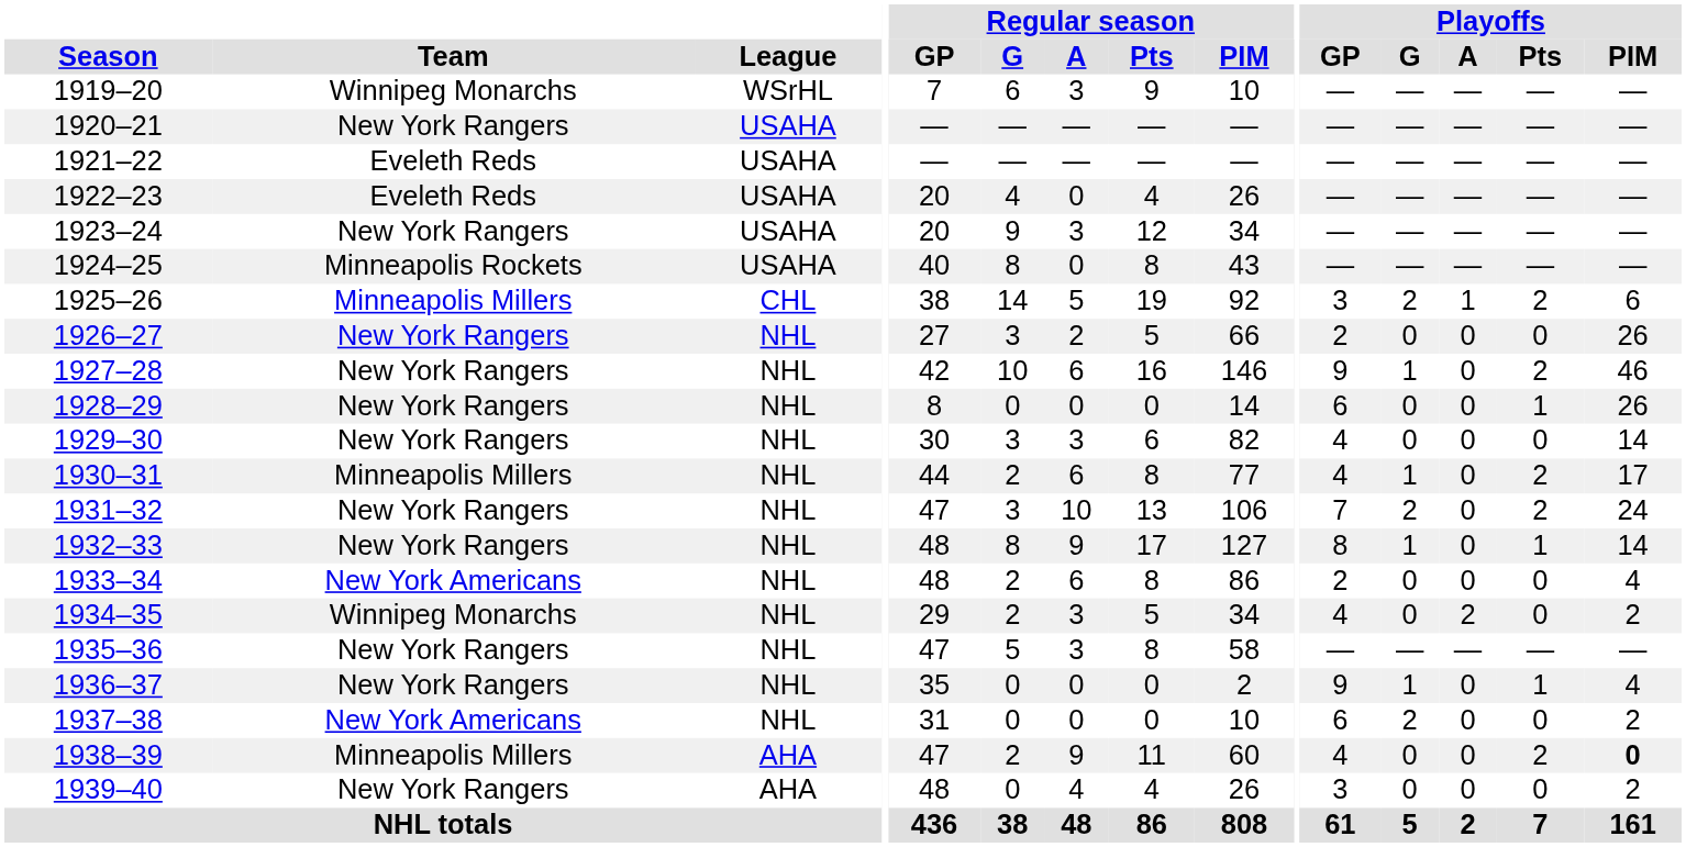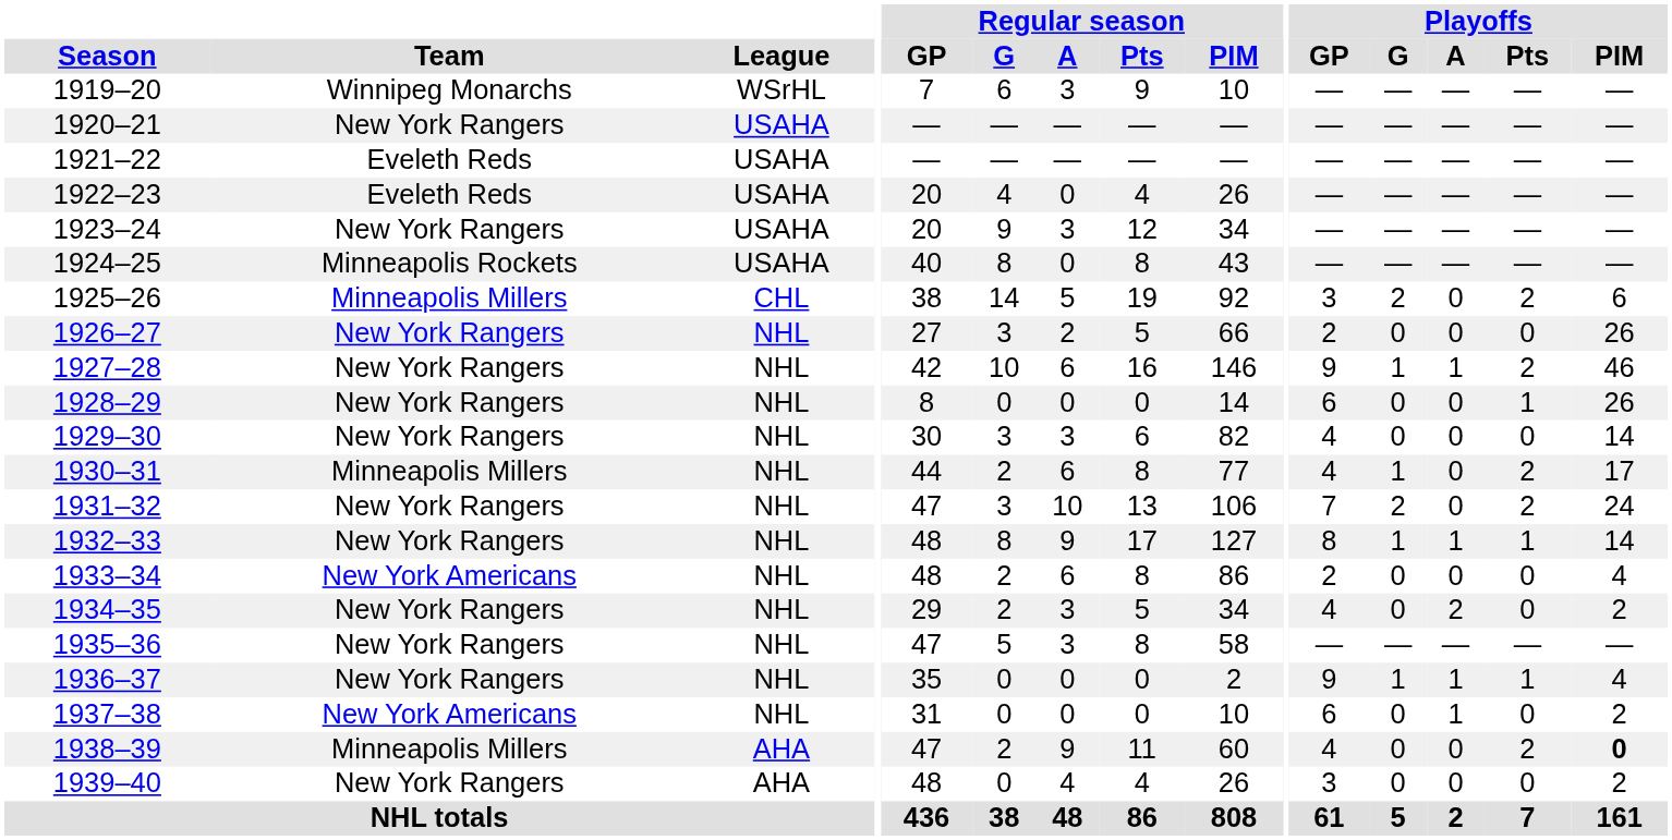 <table border="0" cellpadding="1" cellspacing="0" style="text-align:center; width:60em">
 <tr bgcolor="#e0e0e0">
 <th colspan="3" bgcolor="#ffffff"></th>
 <th rowspan="100" bgcolor="#ffffff"></th>
 <th colspan="5"><a href='#'>Regular season</a></th>
 <th rowspan="100" bgcolor="#ffffff"></th>
 <th colspan="5"><a href='#'>Playoffs</a></th>
 </tr>
 <tr bgcolor="#e0e0e0">
 <th><a href='#'>Season</a></th>
 <th>Team</th>
 <th>League</th>
 <th>GP</th>
 <th><a href='#'>G</a></th>
 <th><a href='#'>A</a></th>
 <th><a href='#'>Pts</a></th>
 <th><a href='#'>PIM</a></th>
 <th>GP</th>
 <th>G</th>
 <th>A</th>
 <th>Pts</th>
 <th>PIM</th>
 </tr>
 <tr>
 <td>1919–20</td>
 <td>Winnipeg Monarchs</td>
 <td>WSrHL</td>
 <td>7</td>
 <td>6</td>
 <td>3</td>
 <td>9</td>
 <td>10</td>
 <td>—</td>
 <td>—</td>
 <td>—</td>
 <td>—</td>
 <td>—</td>
 </tr>
 <tr bgcolor="#f0f0f0">
 <td>1920–21</td>
 <td>New York Rangers</td>
 <td><a href='#'>USAHA</a></td>
 <td>—</td>
 <td>—</td>
 <td>—</td>
 <td>—</td>
 <td>—</td>
 <td>—</td>
 <td>—</td>
 <td>—</td>
 <td>—</td>
 <td>—</td>
 </tr>
 <tr>
 <td>1921–22</td>
 <td>Eveleth Reds</td>
 <td>USAHA</td>
 <td>—</td>
 <td>—</td>
 <td>—</td>
 <td>—</td>
 <td>—</td>
 <td>—</td>
 <td>—</td>
 <td>—</td>
 <td>—</td>
 <td>—</td>
 </tr>
 <tr bgcolor="#f0f0f0">
 <td>1922–23</td>
 <td>Eveleth Reds</td>
 <td>USAHA</td>
 <td>20</td>
 <td>4</td>
 <td>0</td>
 <td>4</td>
 <td>26</td>
 <td>—</td>
 <td>—</td>
 <td>—</td>
 <td>—</td>
 <td>—</td>
 </tr>
 <tr>
 <td>1923–24</td>
 <td>New York Rangers</td>
 <td>USAHA</td>
 <td>20</td>
 <td>9</td>
 <td>3</td>
 <td>12</td>
 <td>34</td>
 <td>—</td>
 <td>—</td>
 <td>—</td>
 <td>—</td>
 <td>—</td>
 </tr>
 <tr bgcolor="#f0f0f0">
 <td>1924–25</td>
 <td>Minneapolis Rockets</td>
 <td>USAHA</td>
 <td>40</td>
 <td>8</td>
 <td>0</td>
 <td>8</td>
 <td>43</td>
 <td>—</td>
 <td>—</td>
 <td>—</td>
 <td>—</td>
 <td>—</td>
 </tr>
 <tr>
 <td>1925–26</td>
 <td><a href='#'>Minneapolis Millers</a></td>
 <td><a href='#'>CHL</a></td>
 <td>38</td>
 <td>14</td>
 <td>5</td>
 <td>19</td>
 <td>92</td>
 <td>3</td>
 <td>2</td>
-<td>1</td>
+<td>0</td>
 <td>2</td>
 <td>6</td>
 </tr>
 <tr bgcolor="#f0f0f0">
 <td><a href='#'>1926–27</a></td>
 <td><a href='#'>New York Rangers</a></td>
 <td><a href='#'>NHL</a></td>
 <td>27</td>
 <td>3</td>
 <td>2</td>
 <td>5</td>
 <td>66</td>
 <td>2</td>
 <td>0</td>
 <td>0</td>
 <td>0</td>
 <td>26</td>
 </tr>
 <tr>
 <td><a href='#'>1927–28</a></td>
 <td>New York Rangers</td>
 <td>NHL</td>
 <td>42</td>
 <td>10</td>
 <td>6</td>
 <td>16</td>
 <td>146</td>
 <td>9</td>
 <td>1</td>
-<td>0</td>
+<td>1</td>
 <td>2</td>
 <td>46</td>
 </tr>
 <tr bgcolor="#f0f0f0">
 <td><a href='#'>1928–29</a></td>
 <td>New York Rangers</td>
 <td>NHL</td>
 <td>8</td>
 <td>0</td>
 <td>0</td>
 <td>0</td>
 <td>14</td>
 <td>6</td>
 <td>0</td>
 <td>0</td>
 <td>1</td>
 <td>26</td>
 </tr>
 <tr>
 <td><a href='#'>1929–30</a></td>
 <td>New York Rangers</td>
 <td>NHL</td>
 <td>30</td>
 <td>3</td>
 <td>3</td>
 <td>6</td>
 <td>82</td>
 <td>4</td>
 <td>0</td>
 <td>0</td>
 <td>0</td>
 <td>14</td>
 </tr>
 <tr bgcolor="#f0f0f0">
 <td><a href='#'>1930–31</a></td>
 <td>Minneapolis Millers</td>
 <td>NHL</td>
 <td>44</td>
 <td>2</td>
 <td>6</td>
 <td>8</td>
 <td>77</td>
 <td>4</td>
 <td>1</td>
 <td>0</td>
 <td>2</td>
 <td>17</td>
 </tr>
 <tr>
 <td><a href='#'>1931–32</a></td>
 <td>New York Rangers</td>
 <td>NHL</td>
 <td>47</td>
 <td>3</td>
 <td>10</td>
 <td>13</td>
 <td>106</td>
 <td>7</td>
 <td>2</td>
 <td>0</td>
 <td>2</td>
 <td>24</td>
 </tr>
 <tr bgcolor="#f0f0f0">
 <td><a href='#'>1932–33</a></td>
 <td>New York Rangers</td>
 <td>NHL</td>
 <td>48</td>
 <td>8</td>
 <td>9</td>
 <td>17</td>
 <td>127</td>
 <td>8</td>
 <td>1</td>
-<td>0</td>
+<td>1</td>
 <td>1</td>
 <td>14</td>
 </tr>
 <tr>
 <td><a href='#'>1933–34</a></td>
 <td><a href='#'>New York Americans</a></td>
 <td>NHL</td>
 <td>48</td>
 <td>2</td>
 <td>6</td>
 <td>8</td>
 <td>86</td>
 <td>2</td>
 <td>0</td>
 <td>0</td>
 <td>0</td>
 <td>4</td>
 </tr>
 <tr bgcolor="#f0f0f0">
 <td><a href='#'>1934–35</a></td>
-<td>Winnipeg Monarchs</td>
+<td>New York Rangers</td>
 <td>NHL</td>
 <td>29</td>
 <td>2</td>
 <td>3</td>
 <td>5</td>
 <td>34</td>
 <td>4</td>
 <td>0</td>
 <td>2</td>
 <td>0</td>
 <td>2</td>
 </tr>
 <tr>
 <td><a href='#'>1935–36</a></td>
 <td>New York Rangers</td>
 <td>NHL</td>
 <td>47</td>
 <td>5</td>
 <td>3</td>
 <td>8</td>
 <td>58</td>
 <td>—</td>
 <td>—</td>
 <td>—</td>
 <td>—</td>
 <td>—</td>
 </tr>
 <tr bgcolor="#f0f0f0">
 <td><a href='#'>1936–37</a></td>
 <td>New York Rangers</td>
 <td>NHL</td>
 <td>35</td>
 <td>0</td>
 <td>0</td>
 <td>0</td>
 <td>2</td>
 <td>9</td>
 <td>1</td>
-<td>0</td>
+<td>1</td>
 <td>1</td>
 <td>4</td>
 </tr>
 <tr>
 <td><a href='#'>1937–38</a></td>
 <td><a href='#'>New York Americans</a></td>
 <td>NHL</td>
 <td>31</td>
 <td>0</td>
 <td>0</td>
 <td>0</td>
 <td>10</td>
 <td>6</td>
-<td>2</td>
 <td>0</td>
+<td>1</td>
 <td>0</td>
 <td>2</td>
 </tr>
 <tr bgcolor="#f0f0f0">
 <td><a href='#'>1938–39</a></td>
 <td>Minneapolis Millers</td>
 <td><a href='#'>AHA</a></td>
 <td>47</td>
 <td>2</td>
 <td>9</td>
 <td>11</td>
 <td>60</td>
 <td>4</td>
 <td>0</td>
 <td>0</td>
 <td>2</td>
 <td><strong>0</strong></td>
 </tr>
 <tr>
 <td><a href='#'>1939–40</a></td>
 <td>New York Rangers</td>
 <td>AHA</td>
 <td>48</td>
 <td>0</td>
 <td>4</td>
 <td>4</td>
 <td>26</td>
 <td>3</td>
 <td>0</td>
 <td>0</td>
 <td>0</td>
 <td>2</td>
 </tr>
 <tr bgcolor="#e0e0e0">
 <th colspan="3">NHL totals</th>
 <th>436</th>
 <th>38</th>
 <th>48</th>
 <th>86</th>
 <th>808</th>
 <th>61</th>
 <th>5</th>
 <th>2</th>
 <th>7</th>
 <th>161</th>
 </tr>
 </table>
